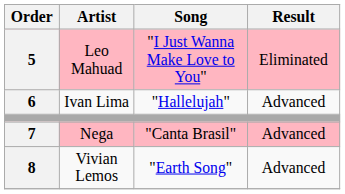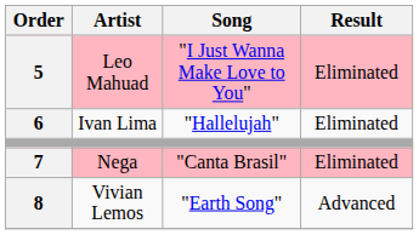 <table class="wikitable" style="text-align:center; width:55%;">
 <tr>
 <th scope="col" width="05%">Order</th>
 <th scope="col" width="15%">Artist</th>
 <th scope="col" width="25%">Song</th>
 <th scope="col" width="15%">Result</th>
 </tr>
 <tr bgcolor=FFB6C1>
 <th>5</th>
 <td>Leo Mahuad</td>
 <td>"<a href='#'>I Just Wanna Make Love to You</a>"</td>
 <td>Eliminated</td>
 </tr>
 <tr>
 <th>6</th>
 <td>Ivan Lima</td>
 <td>"<a href='#'>Hallelujah</a>"</td>
-<td>Advanced</td>
+<td>Eliminated</td>
 </tr>
 <tr>
 <td bgcolor=A9A9A9 colspan=4></td>
 </tr>
 <tr bgcolor=FFB6C1>
 <th>7</th>
 <td>Nega</td>
 <td>"Canta Brasil"</td>
-<td>Advanced</td>
+<td>Eliminated</td>
 </tr>
 <tr>
 <th>8</th>
 <td>Vivian Lemos</td>
 <td>"<a href='#'>Earth Song</a>"</td>
 <td>Advanced</td>
 </tr>
 <tr>
 </tr>
 </table>
